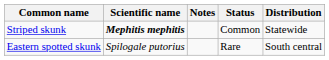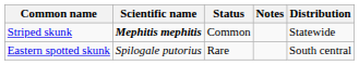 <table class="wikitable">
 <tr>
 <th>Common name</th>
 <th>Scientific name</th>
+<th>Status</th>
 <th>Notes</th>
-<th>Status</th>
 <th>Distribution</th>
 </tr>
 <tr>
 <td><a href='#'>Striped skunk</a></td>
 <td><strong><em>Mephitis mephitis</em></strong></td>
+<td>Common</td>
 <td></td>
-<td>Common</td>
 <td>Statewide</td>
 </tr>
 <tr>
 <td><a href='#'>Eastern spotted skunk</a></td>
 <td><em>Spilogale putorius</em></td>
+<td>Rare</td>
 <td></td>
-<td>Rare</td>
 <td>South central</td>
 </tr>
 </table>
